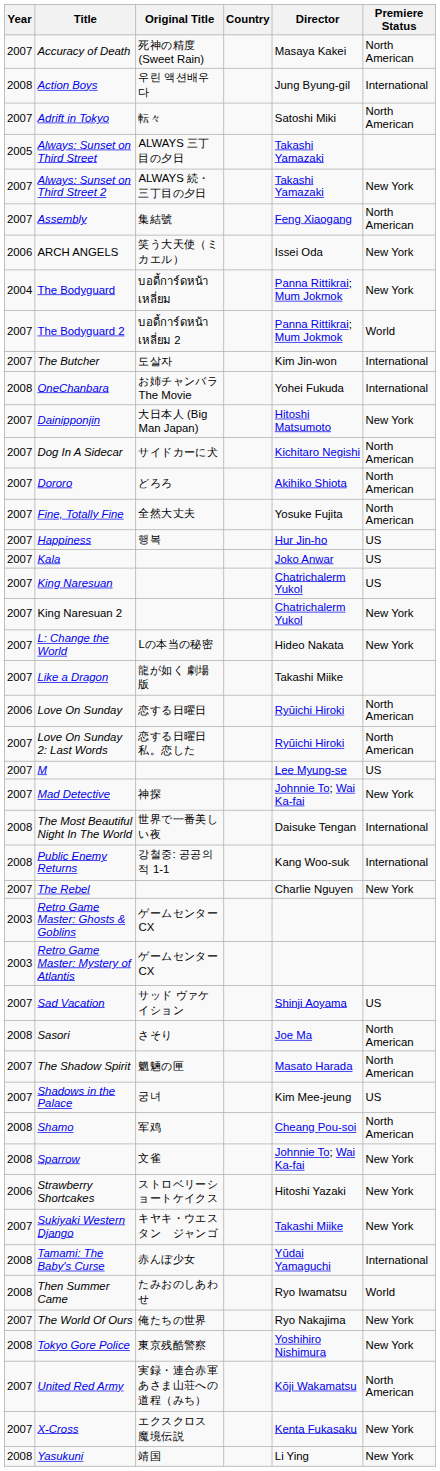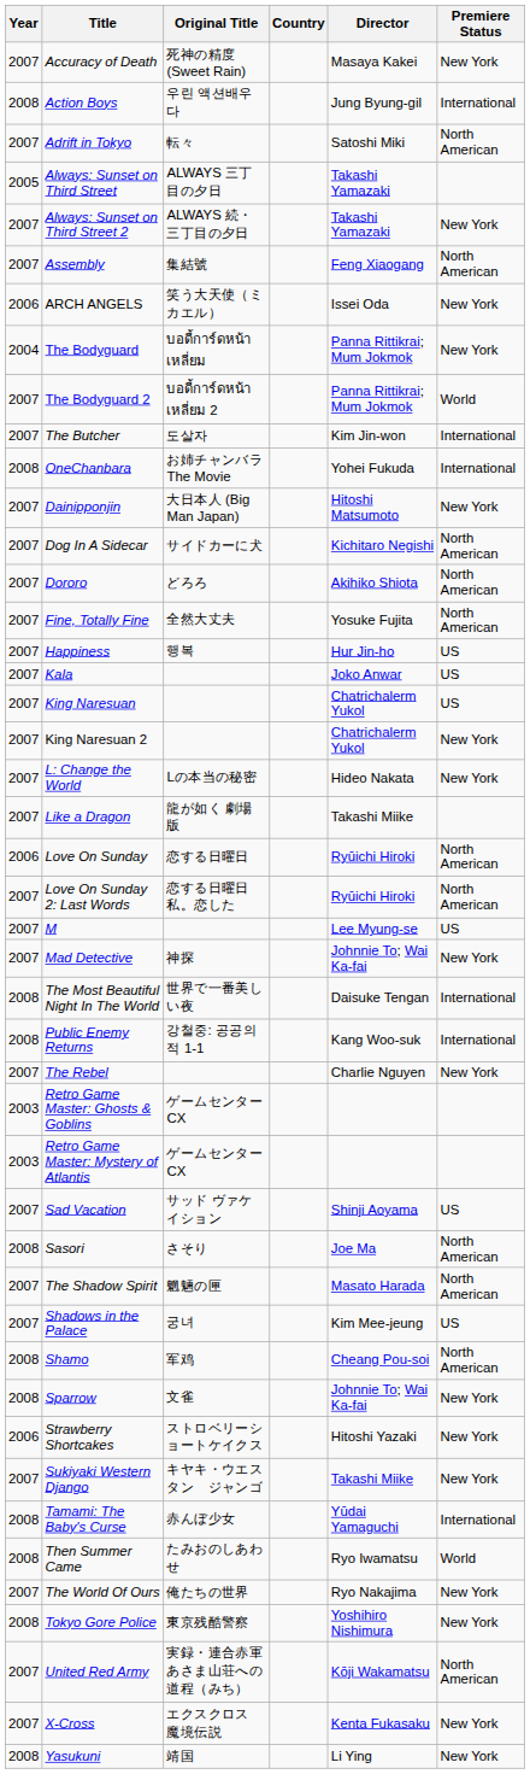 <table class="wikitable">
 <tr>
 <th>Year</th>
 <th>Title</th>
 <th>Original Title</th>
 <th>Country</th>
 <th>Director</th>
 <th>Premiere Status</th>
 </tr>
 <tr>
 <td>2007</td>
 <td><em>Accuracy of Death</em></td>
 <td>死神の精度 (Sweet Rain)</td>
 <td></td>
 <td>Masaya Kakei</td>
-<td>North American</td>
+<td>New York</td>
 </tr>
 <tr>
 <td>2008</td>
 <td><em><a href='#'>Action Boys</a></em></td>
 <td>우린 액션배우다</td>
 <td></td>
 <td>Jung Byung-gil</td>
 <td>International</td>
 </tr>
 <tr>
 <td>2007</td>
 <td><em><a href='#'>Adrift in Tokyo</a></em></td>
 <td>転々</td>
 <td></td>
 <td>Satoshi Miki</td>
 <td>North American</td>
 </tr>
 <tr>
 <td>2005</td>
 <td><em><a href='#'>Always: Sunset on Third Street</a></em></td>
 <td>ALWAYS 三丁目の夕日</td>
 <td></td>
 <td><a href='#'>Takashi Yamazaki</a></td>
 <td></td>
 </tr>
 <tr>
 <td>2007</td>
 <td><em><a href='#'>Always: Sunset on Third Street 2</a></em></td>
 <td>ALWAYS 続・三丁目の夕日</td>
 <td></td>
 <td><a href='#'>Takashi Yamazaki</a></td>
 <td>New York</td>
 </tr>
 <tr>
 <td>2007</td>
 <td><a href='#'><em>Assembly</em></a></td>
 <td>集結號</td>
 <td></td>
 <td><a href='#'>Feng Xiaogang</a></td>
 <td>North American</td>
 </tr>
 <tr>
 <td>2006</td>
 <td>ARCH ANGELS</td>
 <td>笑う大天使（ミカエル）</td>
 <td></td>
 <td>Issei Oda</td>
 <td>New York</td>
 </tr>
 <tr>
 <td>2004</td>
 <td><a href='#'>The Bodyguard</a></td>
 <td>บอดี้การ์ดหน้าเหลี่ยม</td>
 <td></td>
 <td><a href='#'>Panna Rittikrai</a>; <a href='#'>Mum Jokmok</a></td>
 <td>New York</td>
 </tr>
 <tr>
 <td>2007</td>
 <td><a href='#'>The Bodyguard 2</a></td>
 <td>บอดี้การ์ดหน้าเหลี่ยม 2</td>
 <td></td>
 <td><a href='#'>Panna Rittikrai</a>; <a href='#'>Mum Jokmok</a></td>
 <td>World</td>
 </tr>
 <tr>
 <td>2007</td>
 <td><em>The Butcher</em></td>
 <td>도살자</td>
 <td></td>
 <td>Kim Jin-won</td>
 <td>International</td>
 </tr>
 <tr>
 <td>2008</td>
 <td><a href='#'><em>OneChanbara</em></a></td>
 <td>お姉チャンバラ The Movie</td>
 <td></td>
 <td>Yohei Fukuda</td>
 <td>International</td>
 </tr>
 <tr>
 <td>2007</td>
 <td><a href='#'><em>Dainipponjin</em></a></td>
 <td>大日本人 (Big Man Japan)</td>
 <td></td>
 <td><a href='#'>Hitoshi Matsumoto</a></td>
 <td>New York</td>
 </tr>
 <tr>
 <td>2007</td>
 <td><em>Dog In A Sidecar</em></td>
 <td>サイドカーに犬</td>
 <td></td>
 <td><a href='#'>Kichitaro Negishi</a></td>
 <td>North American</td>
 </tr>
 <tr>
 <td>2007</td>
 <td><a href='#'><em>Dororo</em></a></td>
 <td>どろろ</td>
 <td></td>
 <td><a href='#'>Akihiko Shiota</a></td>
 <td>North American</td>
 </tr>
 <tr>
 <td>2007</td>
 <td><em><a href='#'>Fine, Totally Fine</a></em></td>
 <td>全然大丈夫</td>
 <td></td>
 <td>Yosuke Fujita</td>
 <td>North American</td>
 </tr>
 <tr>
 <td>2007</td>
 <td><a href='#'><em>Happiness</em></a></td>
 <td>행복</td>
 <td></td>
 <td><a href='#'>Hur Jin-ho</a></td>
 <td>US</td>
 </tr>
 <tr>
 <td>2007</td>
 <td><a href='#'><em>Kala</em></a></td>
 <td></td>
 <td></td>
 <td><a href='#'>Joko Anwar</a></td>
 <td>US</td>
 </tr>
 <tr>
 <td>2007</td>
 <td><a href='#'><em>King Naresuan</em></a></td>
 <td></td>
 <td></td>
 <td><a href='#'>Chatrichalerm Yukol</a></td>
 <td>US</td>
 </tr>
 <tr>
 <td>2007</td>
 <td>King Naresuan 2</td>
 <td></td>
 <td></td>
 <td><a href='#'>Chatrichalerm Yukol</a></td>
 <td>New York</td>
 </tr>
 <tr>
 <td>2007</td>
 <td><em><a href='#'>L: Change the World</a></em></td>
 <td>Lの本当の秘密</td>
 <td></td>
 <td>Hideo Nakata</td>
 <td>New York</td>
 </tr>
 <tr>
 <td>2007</td>
 <td><em><a href='#'>Like a Dragon</a></em></td>
 <td>龍が如く 劇場版</td>
 <td></td>
 <td>Takashi Miike</td>
 <td></td>
 </tr>
 <tr>
 <td>2006</td>
 <td><em>Love On Sunday</em></td>
 <td>恋する日曜日</td>
 <td></td>
 <td><a href='#'>Ryūichi Hiroki</a></td>
 <td>North American</td>
 </tr>
 <tr>
 <td>2007</td>
 <td><em>Love On Sunday 2: Last Words</em></td>
 <td>恋する日曜日　私。恋した</td>
 <td></td>
 <td><a href='#'>Ryūichi Hiroki</a></td>
 <td>North American</td>
 </tr>
 <tr>
 <td>2007</td>
 <td><a href='#'><em>M</em></a></td>
 <td></td>
 <td></td>
 <td><a href='#'>Lee Myung-se</a></td>
 <td>US</td>
 </tr>
 <tr>
 <td>2007</td>
 <td><em><a href='#'>Mad Detective</a></em></td>
 <td>神探</td>
 <td></td>
 <td><a href='#'>Johnnie To</a>; <a href='#'>Wai Ka-fai</a></td>
 <td>New York</td>
 </tr>
 <tr>
 <td>2008</td>
 <td><em>The Most Beautiful Night In The World</em></td>
 <td>世界で一番美しい夜</td>
 <td></td>
 <td>Daisuke Tengan</td>
 <td>International</td>
 </tr>
 <tr>
 <td>2008</td>
 <td><em><a href='#'>Public Enemy Returns</a></em></td>
 <td>강철중: 공공의 적 1-1</td>
 <td></td>
 <td>Kang Woo-suk</td>
 <td>International</td>
 </tr>
 <tr>
 <td>2007</td>
 <td><a href='#'><em>The Rebel</em></a></td>
 <td></td>
 <td></td>
 <td>Charlie Nguyen</td>
 <td>New York</td>
 </tr>
 <tr>
 <td>2003</td>
 <td><a href='#'><em>Retro Game Master: Ghosts & Goblins</em></a></td>
 <td>ゲームセンターCX</td>
 <td></td>
 <td></td>
 <td></td>
 </tr>
 <tr>
 <td>2003</td>
 <td><a href='#'><em>Retro Game Master: Mystery of Atlantis</em></a></td>
 <td>ゲームセンターCX</td>
 <td></td>
 <td></td>
 <td></td>
 </tr>
 <tr>
 <td>2007</td>
 <td><em><a href='#'>Sad Vacation</a></em></td>
 <td>サッド ヴァケイション</td>
 <td></td>
 <td><a href='#'>Shinji Aoyama</a></td>
 <td>US</td>
 </tr>
 <tr>
 <td>2008</td>
 <td><em>Sasori</em></td>
 <td>さそり</td>
 <td> </td>
 <td><a href='#'>Joe Ma</a></td>
 <td>North American</td>
 </tr>
 <tr>
 <td>2007</td>
 <td><em>The Shadow Spirit</em></td>
 <td>魍魎の匣</td>
 <td></td>
 <td><a href='#'>Masato Harada</a></td>
 <td>North American</td>
 </tr>
 <tr>
 <td>2007</td>
 <td><em><a href='#'>Shadows in the Palace</a></em></td>
 <td>궁녀</td>
 <td></td>
 <td>Kim Mee-jeung</td>
 <td>US</td>
 </tr>
 <tr>
 <td>2008</td>
 <td><a href='#'><em>Shamo</em></a></td>
 <td>军鸡</td>
 <td></td>
 <td><a href='#'>Cheang Pou-soi</a></td>
 <td>North American</td>
 </tr>
 <tr>
 <td>2008</td>
 <td><a href='#'><em>Sparrow</em></a></td>
 <td>文雀</td>
 <td></td>
 <td><a href='#'>Johnnie To</a>; <a href='#'>Wai Ka-fai</a></td>
 <td>New York</td>
 </tr>
 <tr>
 <td>2006</td>
 <td><em>Strawberry Shortcakes</em></td>
 <td>ストロベリーショートケイクス</td>
 <td></td>
 <td>Hitoshi Yazaki</td>
 <td>New York</td>
 </tr>
 <tr>
 <td>2007</td>
 <td><em><a href='#'>Sukiyaki Western Django</a></em></td>
 <td>キヤキ・ウエスタン　ジャンゴ</td>
 <td></td>
 <td><a href='#'>Takashi Miike</a></td>
 <td>New York</td>
 </tr>
 <tr>
 <td>2008</td>
 <td><em><a href='#'>Tamami: The Baby's Curse</a></em></td>
 <td>赤んぼ少女</td>
 <td></td>
 <td><a href='#'>Yūdai Yamaguchi</a></td>
 <td>International</td>
 </tr>
 <tr>
 <td>2008</td>
 <td><em>Then Summer Came</em></td>
 <td>たみおのしあわせ</td>
 <td></td>
 <td>Ryo Iwamatsu</td>
 <td>World</td>
 </tr>
 <tr>
 <td>2007</td>
 <td><em>The World Of Ours</em></td>
 <td>俺たちの世界</td>
 <td></td>
 <td>Ryo Nakajima</td>
 <td>New York</td>
 </tr>
 <tr>
 <td>2008</td>
 <td><em><a href='#'>Tokyo Gore Police</a></em></td>
 <td>東京残酷警察</td>
 <td></td>
 <td><a href='#'>Yoshihiro Nishimura</a></td>
 <td>New York</td>
 </tr>
 <tr>
 <td>2007</td>
 <td><a href='#'><em>United Red Army</em></a></td>
 <td>実録・連合赤軍　あさま山荘への道程（みち）</td>
 <td></td>
 <td><a href='#'>Kōji Wakamatsu</a></td>
 <td>North American</td>
 </tr>
 <tr>
 <td>2007</td>
 <td><em><a href='#'>X-Cross</a></em></td>
 <td>エクスクロス　魔境伝説</td>
 <td></td>
 <td><a href='#'>Kenta Fukasaku</a></td>
 <td>New York</td>
 </tr>
 <tr>
 <td>2008</td>
 <td><a href='#'><em>Yasukuni</em></a></td>
 <td>靖国</td>
 <td> </td>
 <td>Li Ying</td>
 <td>New York</td>
 </tr>
 </table>
